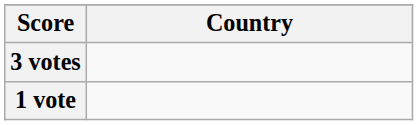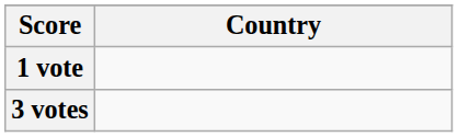 <table class="wikitable">
 <tr>
 </tr>
 <tr>
 <th scope="col" width="20%">Score</th>
 <th scope="col">Country</th>
 </tr>
 <tr>
+<th scope="row">1 vote</th>
+<td></td>
+</tr>
+<tr>
 <th scope="row">3 votes</th>
 <td></td>
 </tr>
-<tr>
-<th scope="row">1 vote</th>
-<td></td>
-</tr>
 </table>
